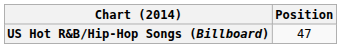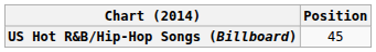 <table class="wikitable plainrowheaders" style="text-align:center">
 <tr>
 <th scope="col">Chart (2014)</th>
 <th scope="col">Position</th>
 </tr>
 <tr>
 <th scope="row">US Hot R&B/Hip-Hop Songs (<em>Billboard</em>)</th>
-<td>47</td>
+<td>45</td>
 </tr>
 </table>
